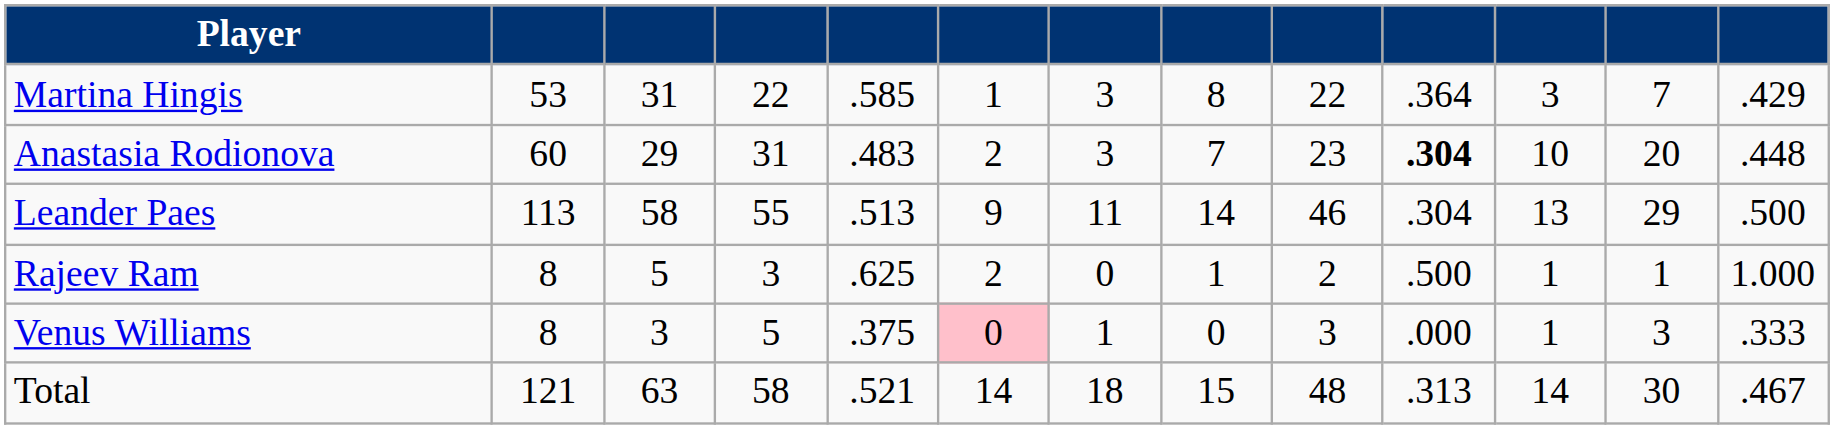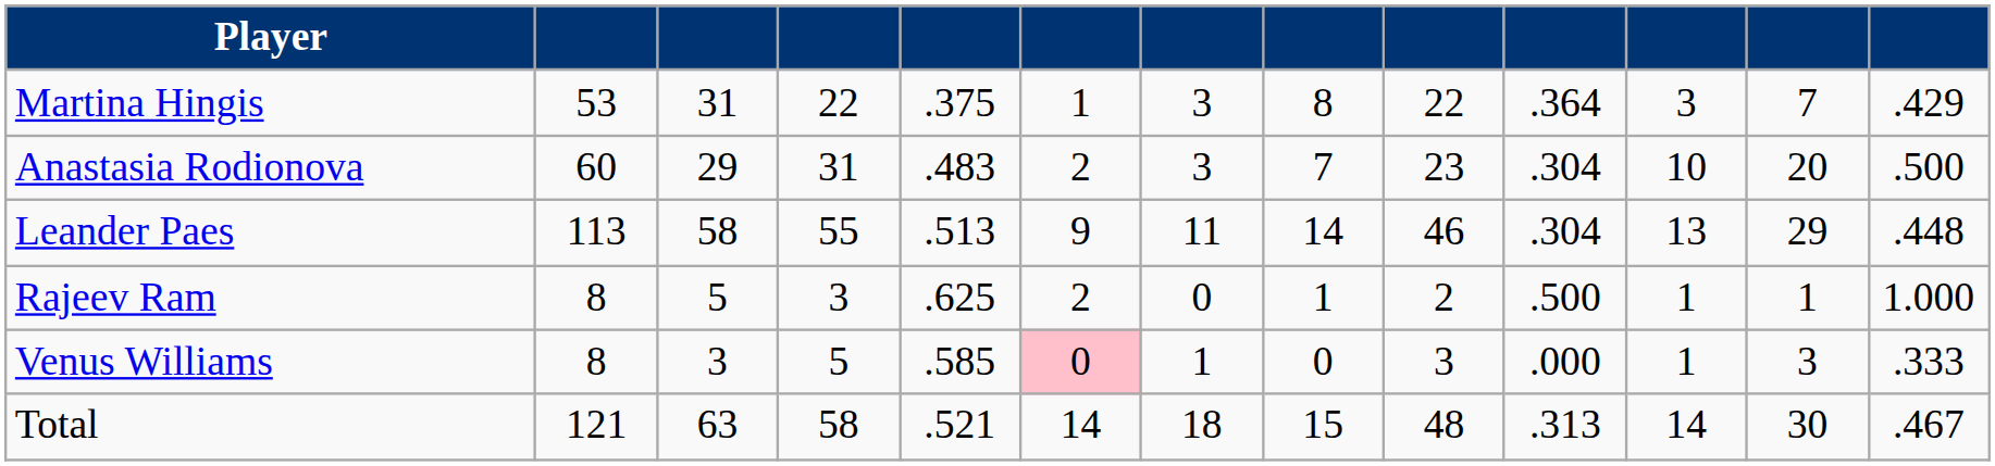 <table class="wikitable" style="text-align:center">
 <tr>
 <th style="background:#003372; color:#fff" width="200px">Player</th>
 <th style="background:#003372; color:#fff" width="40px"></th>
 <th style="background:#003372; color:#fff" width="40px"></th>
 <th style="background:#003372; color:#fff" width="40px"></th>
 <th style="background:#003372; color:#fff" width="40px"></th>
 <th style="background:#003372; color:#fff" width="40px"></th>
 <th style="background:#003372; color:#fff" width="40px"></th>
 <th style="background:#003372; color:#fff" width="40px"></th>
 <th style="background:#003372; color:#fff" width="40px"></th>
 <th style="background:#003372; color:#fff" width="40px"></th>
 <th style="background:#003372; color:#fff" width="40px"></th>
 <th style="background:#003372; color:#fff" width="40px"></th>
 <th style="background:#003372; color:#fff" width="40px"></th>
 </tr>
 <tr>
 <td style="text-align:left"><a href='#'>Martina Hingis</a></td>
 <td>53</td>
 <td>31</td>
 <td>22</td>
-<td>.585</td>
+<td>.375</td>
 <td>1</td>
 <td>3</td>
 <td>8</td>
 <td>22</td>
 <td>.364</td>
 <td>3</td>
 <td>7</td>
 <td>.429</td>
 </tr>
 <tr>
 <td style="text-align:left"><a href='#'>Anastasia Rodionova</a></td>
 <td>60</td>
 <td>29</td>
 <td>31</td>
 <td>.483</td>
 <td>2</td>
 <td>3</td>
 <td>7</td>
 <td>23</td>
-<td><strong>.304</strong></td>
+<td>.304</td>
 <td>10</td>
 <td>20</td>
-<td>.448</td>
+<td>.500</td>
 </tr>
 <tr>
 <td style="text-align:left"><a href='#'>Leander Paes</a></td>
 <td>113</td>
 <td>58</td>
 <td>55</td>
 <td>.513</td>
 <td>9</td>
 <td>11</td>
 <td>14</td>
 <td>46</td>
 <td>.304</td>
 <td>13</td>
 <td>29</td>
-<td>.500</td>
+<td>.448</td>
 </tr>
 <tr>
 <td style="text-align:left"><a href='#'>Rajeev Ram</a></td>
 <td>8</td>
 <td>5</td>
 <td>3</td>
 <td>.625</td>
 <td>2</td>
 <td>0</td>
 <td>1</td>
 <td>2</td>
 <td>.500</td>
 <td>1</td>
 <td>1</td>
 <td>1.000</td>
 </tr>
 <tr>
 <td style="text-align:left"><a href='#'>Venus Williams</a></td>
 <td>8</td>
 <td>3</td>
 <td>5</td>
-<td>.375</td>
+<td>.585</td>
 <td style="background: pink;">0</td>
 <td>1</td>
 <td>0</td>
 <td>3</td>
 <td>.000</td>
 <td>1</td>
 <td>3</td>
 <td>.333</td>
 </tr>
 <tr>
 <td style="text-align:left">Total</td>
 <td>121</td>
 <td>63</td>
 <td>58</td>
 <td>.521</td>
 <td>14</td>
 <td>18</td>
 <td>15</td>
 <td>48</td>
 <td>.313</td>
 <td>14</td>
 <td>30</td>
 <td>.467</td>
 </tr>
 </table>
